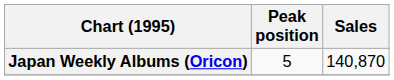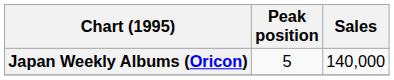 <table class="wikitable sortable plainrowheaders" style="text-align:center;">
 <tr>
 <th scope="col">Chart (1995)</th>
 <th scope="col">Peak<br>position</th>
 <th scope="col">Sales</th>
 </tr>
 <tr>
 <th scope="row">Japan Weekly Albums (<a href='#'>Oricon</a>)</th>
 <td style="text-align:center;">5</td>
-<td style="text-align:left;">140,870</td>
+<td style="text-align:left;">140,000</td>
 </tr>
 <tr>
 </tr>
 </table>
